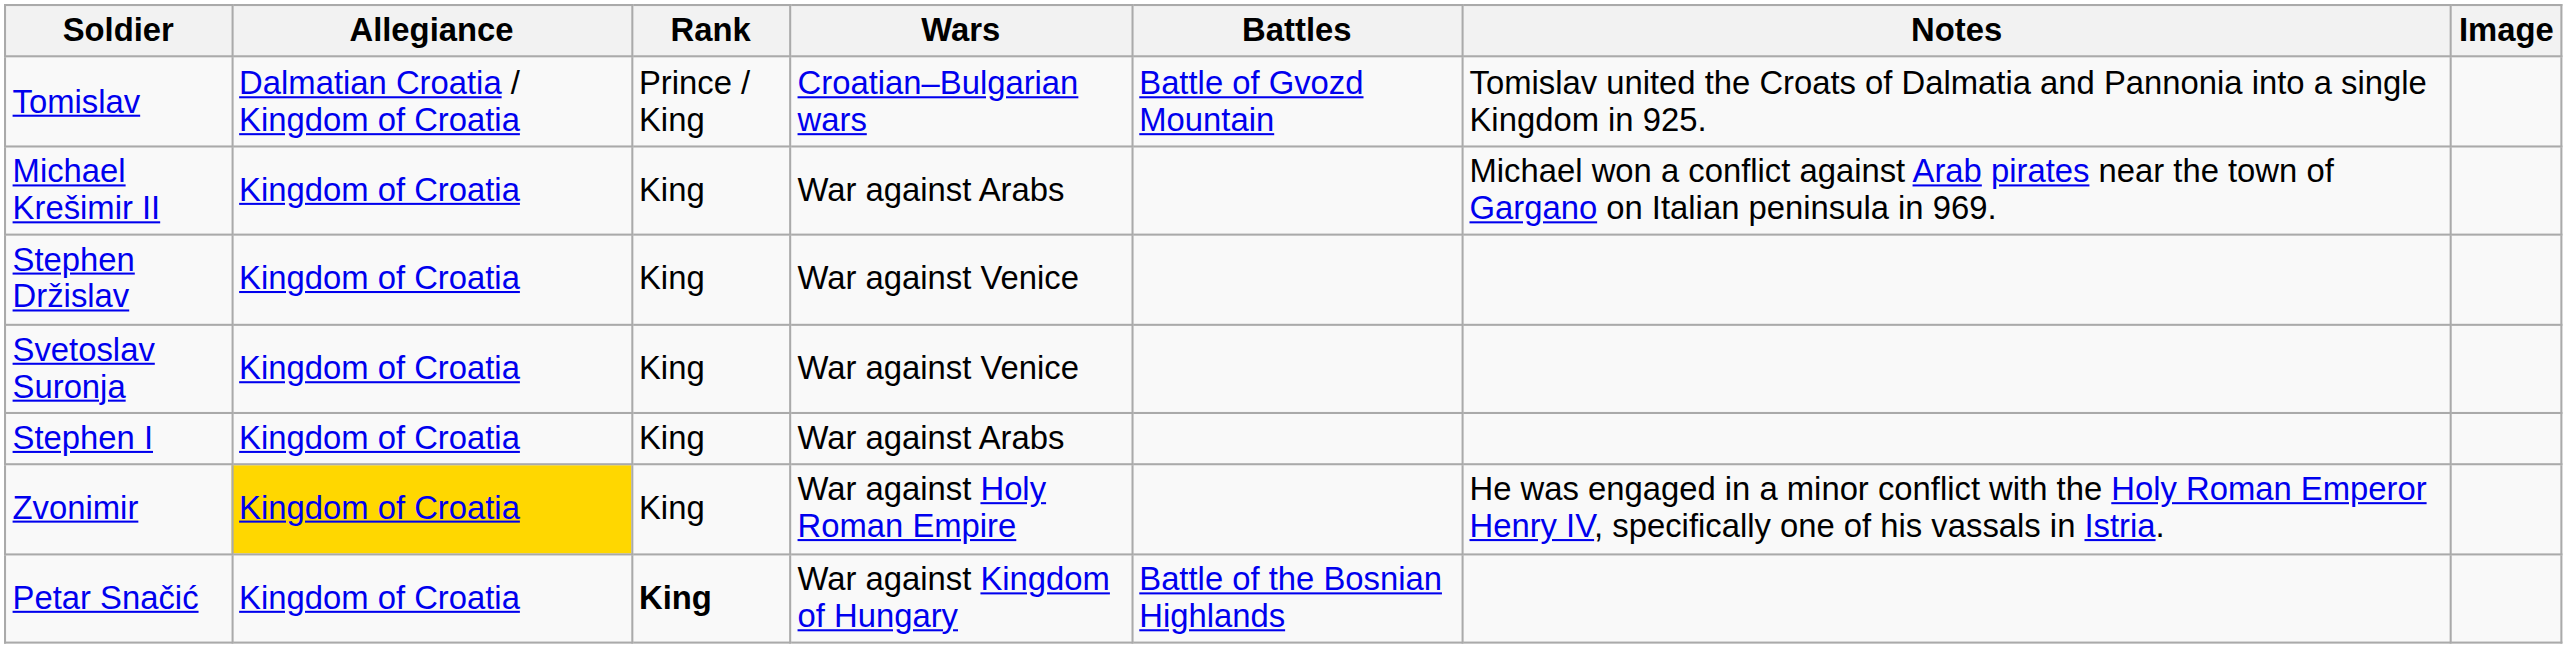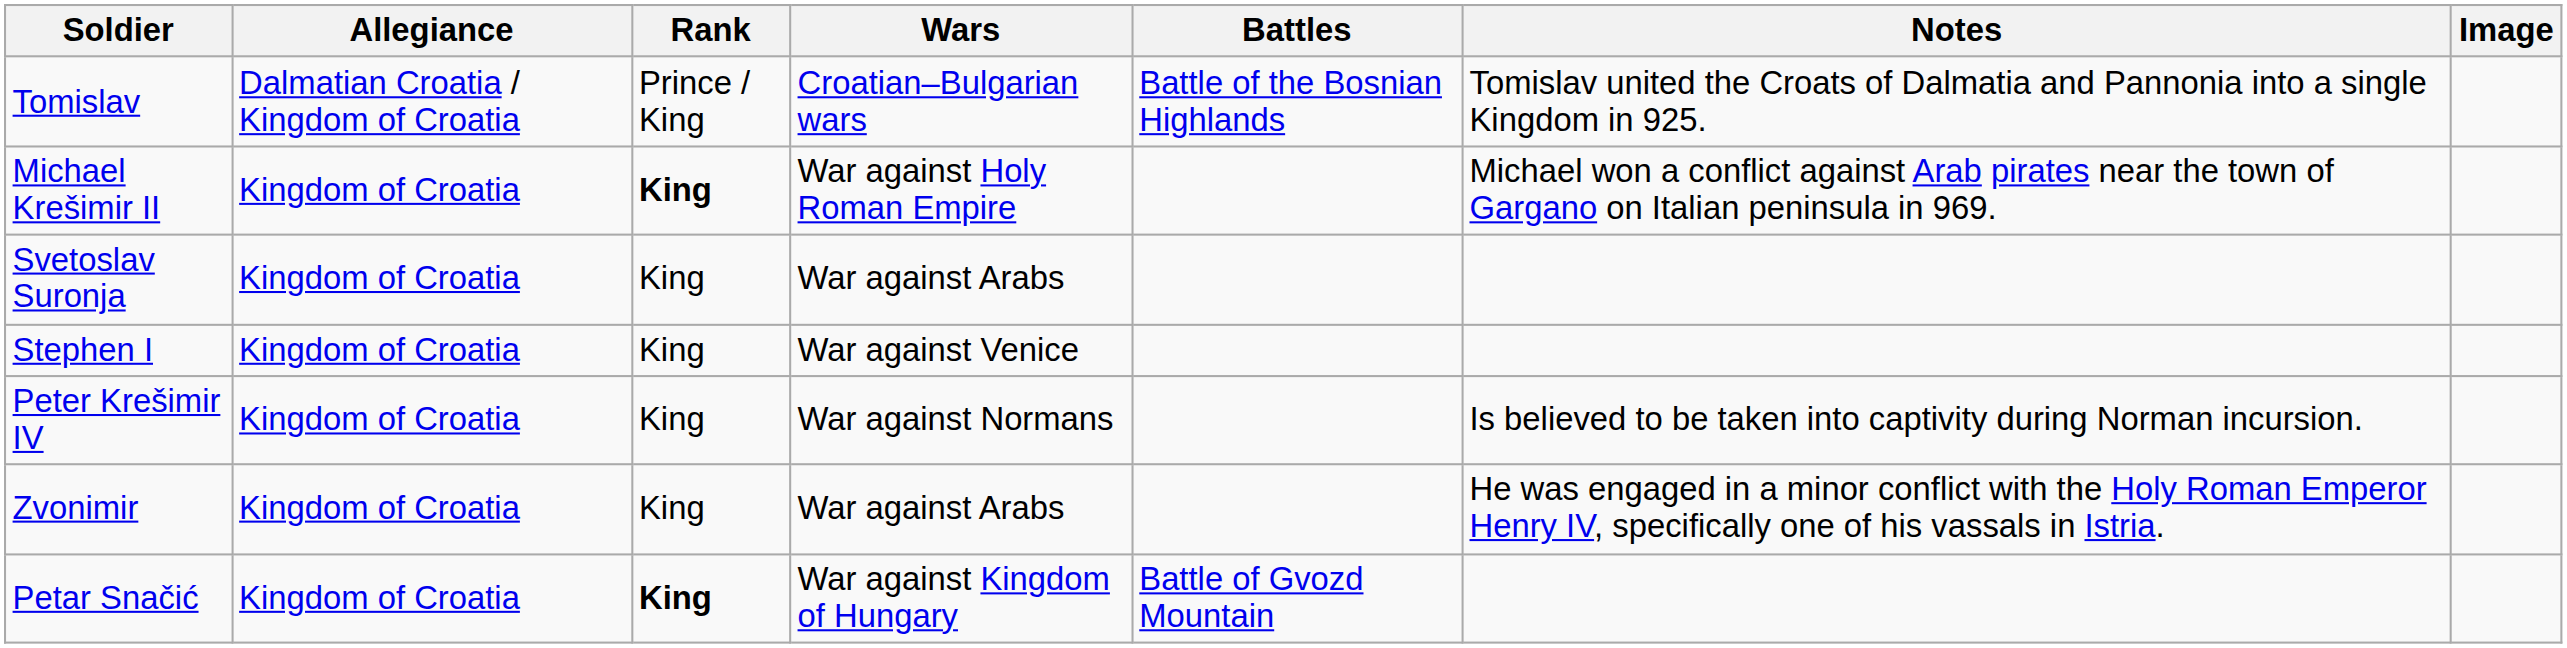 <table class="wikitable sortable">
 <tr>
 <th>Soldier</th>
 <th>Allegiance</th>
 <th>Rank</th>
 <th>Wars</th>
 <th>Battles</th>
 <th>Notes</th>
 <th class="unsortable">Image</th>
 </tr>
 <tr>
 <td><a href='#'>Tomislav</a></td>
 <td><a href='#'>Dalmatian Croatia</a> / <a href='#'>Kingdom of Croatia</a></td>
 <td>Prince / King</td>
 <td><a href='#'>Croatian–Bulgarian wars</a></td>
-<td><a href='#'>Battle of Gvozd Mountain</a></td>
+<td><a href='#'>Battle of the Bosnian Highlands</a></td>
 <td>Tomislav united the Croats of Dalmatia and Pannonia into a single Kingdom in 925.</td>
 <td></td>
 </tr>
 <tr>
 <td><a href='#'>Michael Krešimir II</a></td>
 <td><a href='#'>Kingdom of Croatia</a></td>
-<td>King</td>
-<td>War against Arabs</td>
+<td><strong>King</strong></td>
+<td>War against <a href='#'>Holy Roman Empire</a></td>
 <td></td>
 <td>Michael won a conflict against <a href='#'>Arab</a> <a href='#'>pirates</a> near the town of <a href='#'>Gargano</a> on Italian peninsula in 969.</td>
 <td></td>
 </tr>
 <tr>
-<td><a href='#'>Stephen Držislav</a></td>
+<td><a href='#'>Svetoslav Suronja</a></td>
+<td><a href='#'>Kingdom of Croatia</a></td>
+<td>King</td>
+<td>War against Arabs</td>
+<td></td>
+<td></td>
+<td></td>
+</tr>
+<tr>
+<td><a href='#'>Stephen I</a></td>
 <td><a href='#'>Kingdom of Croatia</a></td>
 <td>King</td>
 <td>War against Venice</td>
 <td></td>
 <td></td>
 <td></td>
 </tr>
 <tr>
-<td><a href='#'>Svetoslav Suronja</a></td>
+<td><a href='#'>Peter Krešimir IV</a></td>
 <td><a href='#'>Kingdom of Croatia</a></td>
 <td>King</td>
-<td>War against Venice</td>
+<td>War against Normans</td>
 <td></td>
-<td></td>
-<td></td>
-</tr>
-<tr>
-<td><a href='#'>Stephen I</a></td>
-<td><a href='#'>Kingdom of Croatia</a></td>
-<td>King</td>
-<td>War against Arabs</td>
-<td></td>
-<td></td>
+<td>Is believed to be taken into captivity during Norman incursion.</td>
 <td></td>
 </tr>
 <tr>
 <td><a href='#'>Zvonimir</a></td>
-<td style="background: gold;"><a href='#'>Kingdom of Croatia</a></td>
+<td><a href='#'>Kingdom of Croatia</a></td>
 <td>King</td>
-<td>War against <a href='#'>Holy Roman Empire</a></td>
+<td>War against Arabs</td>
 <td></td>
 <td>He was engaged in a minor conflict with the <a href='#'>Holy Roman Emperor Henry IV</a>, specifically one of his vassals in <a href='#'>Istria</a>.</td>
 <td></td>
 </tr>
 <tr>
 <td><a href='#'>Petar Snačić</a></td>
 <td><a href='#'>Kingdom of Croatia</a></td>
 <td><strong>King</strong></td>
 <td>War against <a href='#'>Kingdom of Hungary</a></td>
-<td><a href='#'>Battle of the Bosnian Highlands</a></td>
+<td><a href='#'>Battle of Gvozd Mountain</a></td>
 <td></td>
 <td></td>
 </tr>
 </table>
